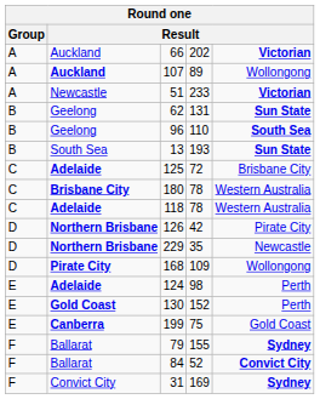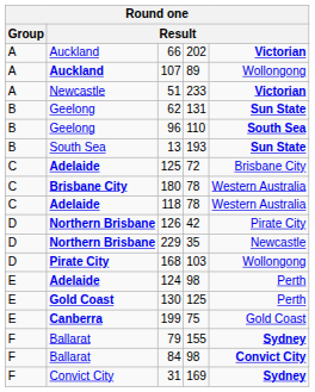 <table class="wikitable">
 <tr>
 <th colspan=5>Round one</th>
 </tr>
 <tr>
 <th>Group</th>
 <th colspan=4>Result</th>
 </tr>
 <tr>
 <td>A</td>
 <td><a href='#'>Auckland</a></td>
 <td style="text-align:right;">66</td>
 <td>202</td>
 <td style="text-align:right;"><strong><a href='#'>Victorian</a></strong></td>
 </tr>
 <tr>
 <td>A</td>
 <td><strong><a href='#'>Auckland</a></strong></td>
 <td style="text-align:right;">107</td>
 <td>89</td>
 <td style="text-align:right;"><a href='#'>Wollongong</a></td>
 </tr>
 <tr>
 <td>A</td>
 <td><a href='#'>Newcastle</a></td>
 <td style="text-align:right;">51</td>
 <td>233</td>
 <td style="text-align:right;"><strong><a href='#'>Victorian</a></strong></td>
 </tr>
 <tr>
 <td>B</td>
 <td><a href='#'>Geelong</a></td>
 <td style="text-align:right;">62</td>
 <td>131</td>
 <td style="text-align:right;"><strong><a href='#'>Sun State</a></strong></td>
 </tr>
 <tr>
 <td>B</td>
 <td><a href='#'>Geelong</a></td>
 <td style="text-align:right;">96</td>
 <td>110</td>
 <td style="text-align:right;"><strong><a href='#'>South Sea</a></strong></td>
 </tr>
 <tr>
 <td>B</td>
 <td><a href='#'>South Sea</a></td>
 <td style="text-align:right;">13</td>
 <td>193</td>
 <td style="text-align:right;"><strong><a href='#'>Sun State</a></strong></td>
 </tr>
 <tr>
 <td>C</td>
 <td><strong><a href='#'>Adelaide</a></strong></td>
 <td style="text-align:right;">125</td>
 <td>72</td>
 <td style="text-align:right;"><a href='#'>Brisbane City</a></td>
 </tr>
 <tr>
 <td>C</td>
 <td><strong><a href='#'>Brisbane City</a></strong></td>
 <td style="text-align:right;">180</td>
 <td>78</td>
 <td style="text-align:right;"><a href='#'>Western Australia</a></td>
 </tr>
 <tr>
 <td>C</td>
 <td><strong><a href='#'>Adelaide</a></strong></td>
 <td style="text-align:right;">118</td>
 <td>78</td>
 <td style="text-align:right;"><a href='#'>Western Australia</a></td>
 </tr>
 <tr>
 <td>D</td>
 <td><strong><a href='#'>Northern Brisbane</a></strong></td>
 <td style="text-align:right;">126</td>
 <td>42</td>
 <td style="text-align:right;"><a href='#'>Pirate City</a></td>
 </tr>
 <tr>
 <td>D</td>
 <td><strong><a href='#'>Northern Brisbane</a></strong></td>
 <td style="text-align:right;">229</td>
 <td>35</td>
 <td style="text-align:right;"><a href='#'>Newcastle</a></td>
 </tr>
 <tr>
 <td>D</td>
 <td><strong><a href='#'>Pirate City</a></strong></td>
 <td style="text-align:right;">168</td>
-<td>109</td>
+<td>103</td>
 <td style="text-align:right;"><a href='#'>Wollongong</a></td>
 </tr>
 <tr>
 <td>E</td>
 <td><strong><a href='#'>Adelaide</a></strong></td>
 <td style="text-align:right;">124</td>
 <td>98</td>
 <td style="text-align:right;"><a href='#'>Perth</a></td>
 </tr>
 <tr>
 <td>E</td>
 <td><strong><a href='#'>Gold Coast</a></strong></td>
 <td style="text-align:right;">130</td>
-<td>152</td>
+<td>125</td>
 <td style="text-align:right;"><a href='#'>Perth</a></td>
 </tr>
 <tr>
 <td>E</td>
 <td><strong><a href='#'>Canberra</a></strong></td>
 <td style="text-align:right;">199</td>
 <td>75</td>
 <td style="text-align:right;"><a href='#'>Gold Coast</a></td>
 </tr>
 <tr>
 <td>F</td>
 <td><a href='#'>Ballarat</a></td>
 <td style="text-align:right;">79</td>
 <td>155</td>
 <td style="text-align:right;"><strong><a href='#'>Sydney</a></strong></td>
 </tr>
 <tr>
 <td>F</td>
 <td><a href='#'>Ballarat</a></td>
 <td style="text-align:right;">84</td>
-<td>52</td>
+<td>98</td>
 <td style="text-align:right;"><strong><a href='#'>Convict City</a></strong></td>
 </tr>
 <tr>
 <td>F</td>
 <td><a href='#'>Convict City</a></td>
 <td style="text-align:right;">31</td>
 <td>169</td>
 <td style="text-align:right;"><strong><a href='#'>Sydney</a></strong></td>
 </tr>
 </table>
